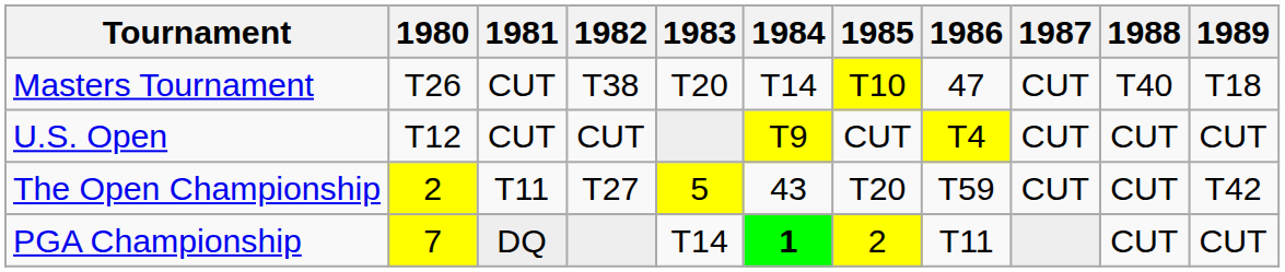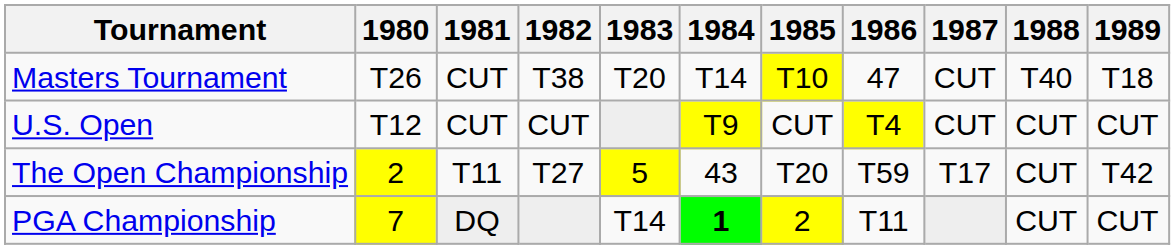 <table class="wikitable" style="font-size:95%;text-align:center;">
 <tr>
 <th>Tournament</th>
 <th>1980</th>
 <th>1981</th>
 <th>1982</th>
 <th>1983</th>
 <th>1984</th>
 <th>1985</th>
 <th>1986</th>
 <th>1987</th>
 <th>1988</th>
 <th>1989</th>
 </tr>
 <tr>
 <td align=left><a href='#'>Masters Tournament</a></td>
 <td>T26</td>
 <td>CUT</td>
 <td>T38</td>
 <td>T20</td>
 <td>T14</td>
 <td style="background:yellow;">T10</td>
 <td>47</td>
 <td>CUT</td>
 <td>T40</td>
 <td>T18</td>
 </tr>
 <tr>
 <td align=left><a href='#'>U.S. Open</a></td>
 <td>T12</td>
 <td>CUT</td>
 <td>CUT</td>
 <td style="background:#eee;"></td>
 <td style="background:yellow;">T9</td>
 <td>CUT</td>
 <td style="background:yellow;">T4</td>
 <td>CUT</td>
 <td>CUT</td>
 <td>CUT</td>
 </tr>
 <tr>
 <td align=left><a href='#'>The Open Championship</a></td>
 <td style="background:yellow;">2</td>
 <td>T11</td>
 <td>T27</td>
 <td style="background:yellow;">5</td>
 <td>43</td>
 <td>T20</td>
 <td>T59</td>
-<td>CUT</td>
+<td>T17</td>
 <td>CUT</td>
 <td>T42</td>
 </tr>
 <tr>
 <td align=left><a href='#'>PGA Championship</a></td>
 <td style="background:yellow;">7</td>
 <td style="background:#eee;">DQ</td>
 <td style="background:#eee;"></td>
 <td>T14</td>
 <td style="background:lime;"><strong>1</strong></td>
 <td style="background:yellow;">2</td>
 <td>T11</td>
 <td style="background:#eee;"></td>
 <td>CUT</td>
 <td>CUT</td>
 </tr>
 </table>
